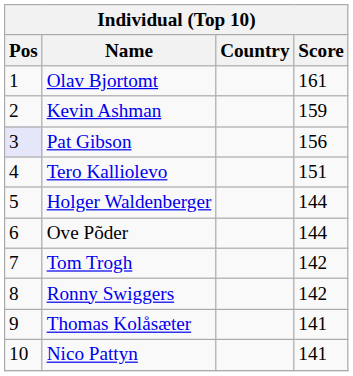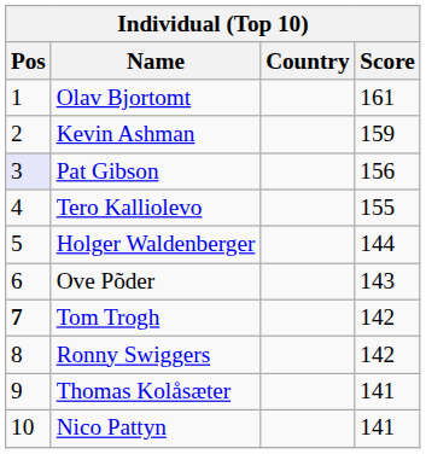 <table class="wikitable">
 <tr>
 <th colspan="4">Individual (Top 10)</th>
 </tr>
 <tr>
 <th>Pos</th>
 <th>Name</th>
 <th>Country</th>
 <th>Score</th>
 </tr>
 <tr>
 <td>1</td>
 <td><a href='#'>Olav Bjortomt</a></td>
 <td></td>
 <td>161</td>
 </tr>
 <tr>
 <td>2</td>
 <td><a href='#'>Kevin Ashman</a></td>
 <td></td>
 <td>159</td>
 </tr>
 <tr>
 <td style="background: lavender;">3</td>
 <td><a href='#'>Pat Gibson</a></td>
 <td></td>
 <td>156</td>
 </tr>
 <tr>
 <td>4</td>
 <td><a href='#'>Tero Kalliolevo</a></td>
 <td></td>
-<td>151</td>
+<td>155</td>
 </tr>
 <tr>
 <td>5</td>
 <td><a href='#'>Holger Waldenberger</a></td>
 <td></td>
 <td>144</td>
 </tr>
 <tr>
 <td>6</td>
 <td>Ove Põder</td>
 <td></td>
-<td>144</td>
+<td>143</td>
 </tr>
 <tr>
-<td>7</td>
+<td><strong>7</strong></td>
 <td><a href='#'>Tom Trogh</a></td>
 <td></td>
 <td>142</td>
 </tr>
 <tr>
 <td>8</td>
 <td><a href='#'>Ronny Swiggers</a></td>
 <td></td>
 <td>142</td>
 </tr>
 <tr>
 <td>9</td>
 <td><a href='#'>Thomas Kolåsæter</a></td>
 <td></td>
 <td>141</td>
 </tr>
 <tr>
 <td>10</td>
 <td><a href='#'>Nico Pattyn</a></td>
 <td></td>
 <td>141</td>
 </tr>
 <tr>
 </tr>
 </table>
